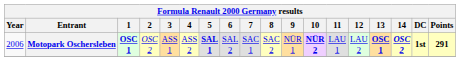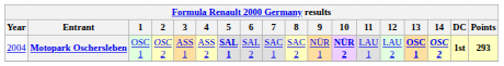 <table class="wikitable" style="text-align:center; font-size:85%">
 <tr>
 <th colspan=27><a href='#'>Formula Renault 2000 Germany</a> results</th>
 </tr>
 <tr>
 <th>Year</th>
 <th>Entrant</th>
 <th>1</th>
 <th>2</th>
 <th>3</th>
 <th>4</th>
 <th>5</th>
 <th>6</th>
 <th>7</th>
 <th>8</th>
 <th>9</th>
 <th>10</th>
 <th>11</th>
 <th>12</th>
 <th>13</th>
 <th>14</th>
 <th>DC</th>
 <th>Points</th>
 </tr>
 <tr>
-<td><a href='#'>2006</a></td>
+<td><a href='#'>2004</a></td>
 <th nowrap><a href='#'>Motopark Oschersleben</a></th>
-<td style="background:#DFFFDF;"><strong><a href='#'>OSC<br>1</a><br></strong></td>
+<td style="background:#DFFFDF;"><a href='#'>OSC<br>1</a><br></td>
 <td style="background:#FFFFBF;"><em><a href='#'>OSC<br>2</a></em><br></td>
 <td style="background:#FFDF9F;"><a href='#'>ASS<br>1</a><br></td>
 <td style="background:#FFFFBF;"><a href='#'>ASS<br>2</a><br></td>
 <td style="background:#DFDFDF;"><strong><a href='#'>SAL<br>1</a><br></strong></td>
 <td style="background:#DFDFDF;"><a href='#'>SAL<br>2</a><br></td>
 <td style="background:#DFDFDF;"><a href='#'>SAC<br>1</a><br></td>
 <td style="background:#FFFFBF;"><a href='#'>SAC<br>2</a><br></td>
 <td style="background:#FFDF9F;"><a href='#'>NÜR<br>1</a><br></td>
 <td style="background:#EFCFFF;"><strong><a href='#'>NÜR<br>2</a></strong><br></td>
 <td style="background:#DFDFDF;"><a href='#'>LAU<br>1</a><br></td>
 <td style="background:#DFFFDF;"><a href='#'>LAU<br>2</a><br></td>
 <td style="background:#FFDF9F;"><strong><a href='#'>OSC<br>1</a></strong><br></td>
 <td style="background:#FFFFBF;"><strong><em><a href='#'>OSC<br>2</a></em></strong><br></td>
 <th style="background:#FFFFBF;">1st</th>
-<th style="background:#FFFFBF;">291</th>
+<th style="background:#FFFFBF;">293</th>
 </tr>
 <tr>
 </tr>
 </table>
